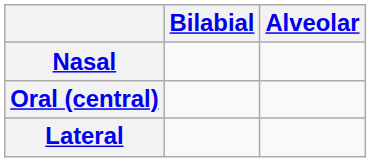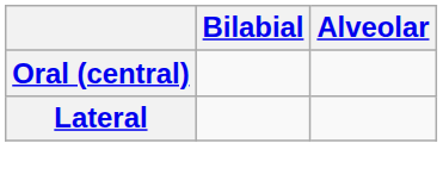 <table class=wikitable style=text-align:center>
 <tr>
 <th></th>
 <th><a href='#'>Bilabial</a></th>
 <th><a href='#'>Alveolar</a></th>
-</tr>
-<tr>
-<th><a href='#'>Nasal</a></th>
-<td></td>
-<td></td>
 </tr>
 <tr>
 <th><a href='#'>Oral (central)</a></th>
 <td></td>
 <td></td>
 </tr>
 <tr>
 <th><a href='#'>Lateral</a></th>
 <td></td>
 <td></td>
 </tr>
 </table>
